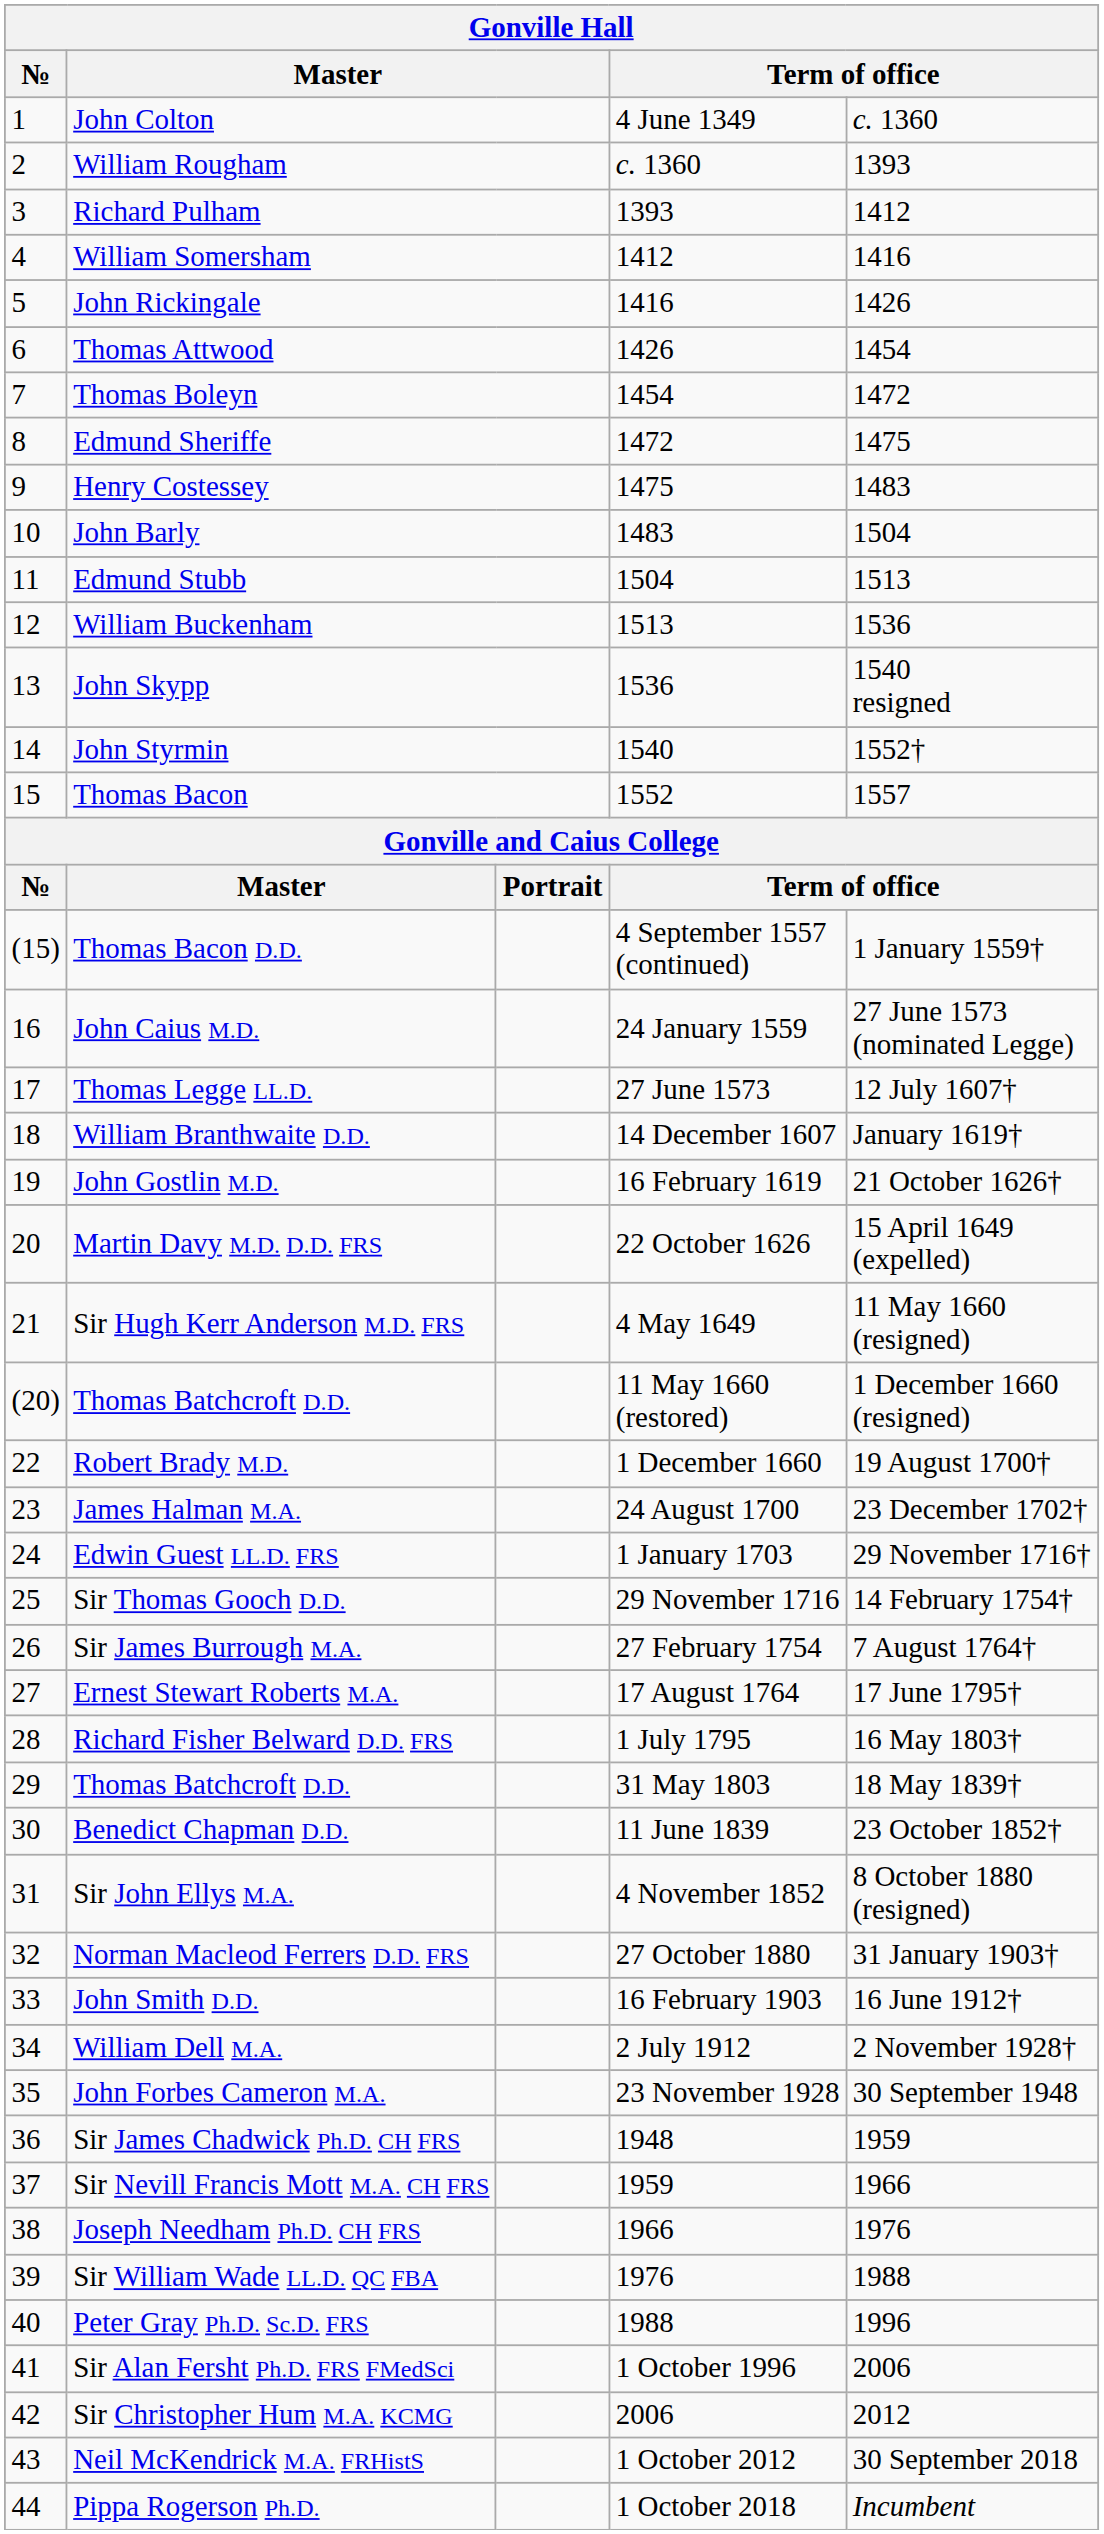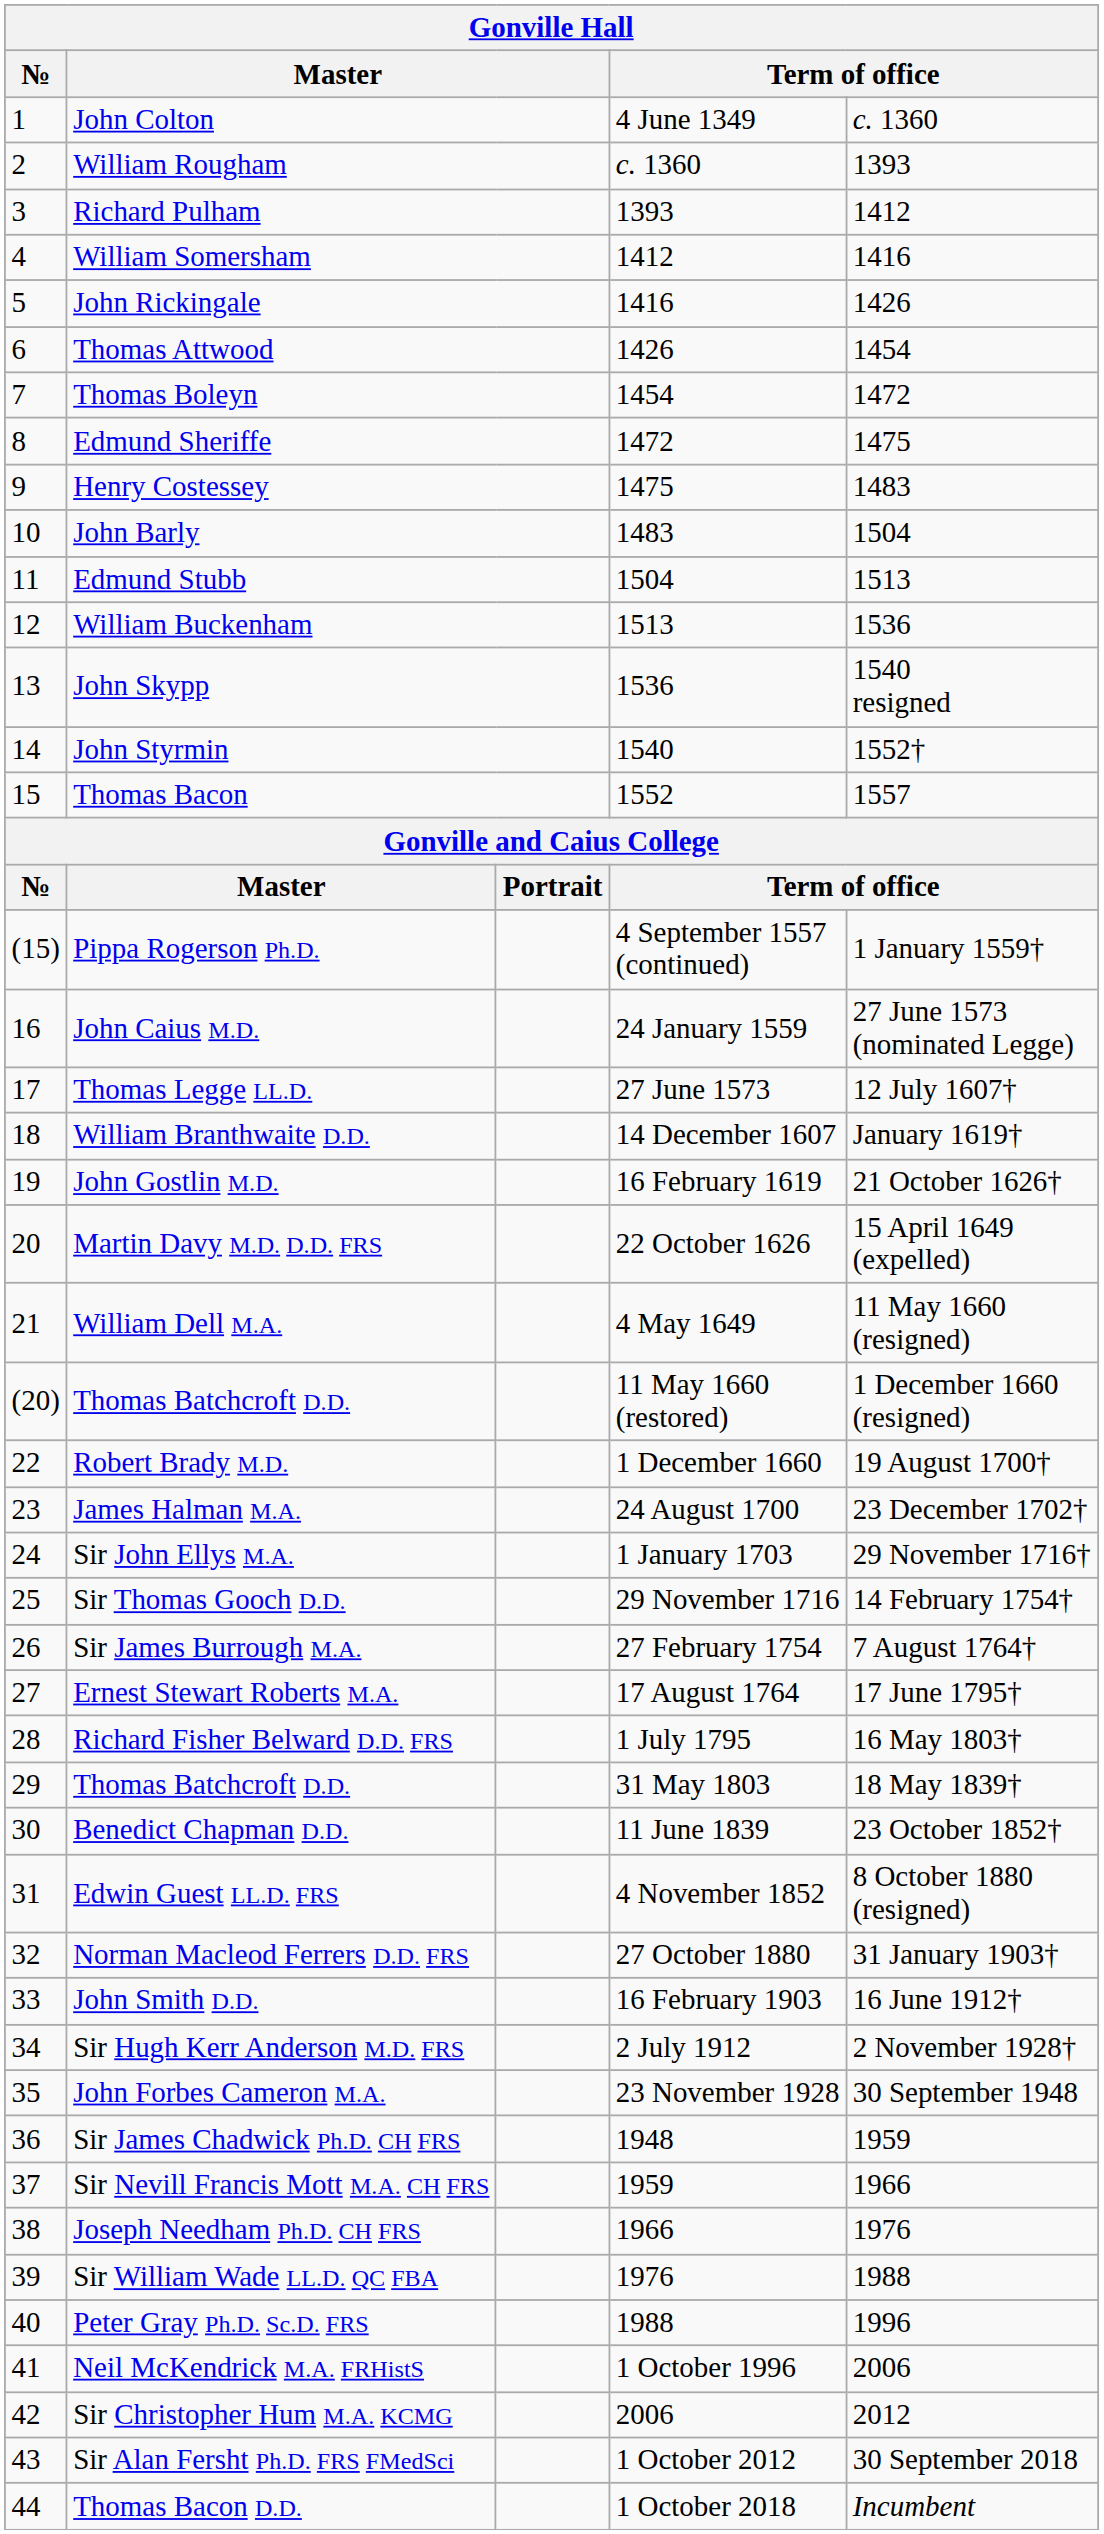 <table class="wikitable" border="0">
 <tr>
 <th colspan=5><a href='#'>Gonville Hall</a></th>
 </tr>
 <tr>
 <th>№</th>
 <th colspan=2>Master</th>
 <th colspan=2>Term of office</th>
 </tr>
 <tr>
 <td>1</td>
 <td colspan=2><a href='#'>John Colton</a></td>
 <td>4 June 1349</td>
 <td><em>c.</em> 1360</td>
 </tr>
 <tr>
 <td>2</td>
 <td colspan=2><a href='#'>William Rougham</a></td>
 <td><em>c.</em> 1360</td>
 <td>1393</td>
 </tr>
 <tr>
 <td>3</td>
 <td colspan=2><a href='#'>Richard Pulham</a></td>
 <td>1393</td>
 <td>1412</td>
 </tr>
 <tr>
 <td>4</td>
 <td colspan=2><a href='#'>William Somersham</a></td>
 <td>1412</td>
 <td>1416</td>
 </tr>
 <tr>
 <td>5</td>
 <td colspan=2><a href='#'>John Rickingale</a></td>
 <td>1416</td>
 <td>1426</td>
 </tr>
 <tr>
 <td>6</td>
 <td colspan=2><a href='#'>Thomas Attwood</a></td>
 <td>1426</td>
 <td>1454</td>
 </tr>
 <tr>
 <td>7</td>
 <td colspan=2><a href='#'>Thomas Boleyn</a></td>
 <td>1454</td>
 <td>1472</td>
 </tr>
 <tr>
 <td>8</td>
 <td colspan=2><a href='#'>Edmund Sheriffe</a></td>
 <td>1472</td>
 <td>1475</td>
 </tr>
 <tr>
 <td>9</td>
 <td colspan=2><a href='#'>Henry Costessey</a></td>
 <td>1475</td>
 <td>1483</td>
 </tr>
 <tr>
 <td>10</td>
 <td colspan=2><a href='#'>John Barly</a></td>
 <td>1483</td>
 <td>1504</td>
 </tr>
 <tr>
 <td>11</td>
 <td colspan=2><a href='#'>Edmund Stubb</a></td>
 <td>1504</td>
 <td>1513</td>
 </tr>
 <tr>
 <td>12</td>
 <td colspan=2><a href='#'>William Buckenham</a></td>
 <td>1513</td>
 <td>1536</td>
 </tr>
 <tr>
 <td>13</td>
 <td colspan=2><a href='#'>John Skypp</a></td>
 <td>1536</td>
 <td>1540<br>resigned</td>
 </tr>
 <tr>
 <td>14</td>
 <td colspan=2><a href='#'>John Styrmin</a></td>
 <td>1540</td>
 <td>1552†</td>
 </tr>
 <tr>
 <td>15</td>
 <td colspan=2><a href='#'>Thomas Bacon</a></td>
 <td>1552</td>
 <td>1557</td>
 </tr>
 <tr>
 <th colspan=5><a href='#'>Gonville and Caius College</a></th>
 </tr>
 <tr>
 <th>№</th>
 <th>Master</th>
 <th>Portrait</th>
 <th colspan=2>Term of office</th>
 </tr>
 <tr>
 <td>(15)</td>
-<td><a href='#'>Thomas Bacon</a> <small><a href='#'>D.D.</a></small></td>
+<td><a href='#'>Pippa Rogerson</a> <small><a href='#'>Ph.D.</a></small></td>
 <td></td>
 <td>4 September 1557 <br> (continued)</td>
 <td>1 January 1559†</td>
 </tr>
 <tr>
 <td>16</td>
 <td><a href='#'>John Caius</a> <small> <a href='#'>M.D.</a> </small></td>
 <td></td>
 <td>24 January 1559</td>
 <td>27 June 1573 <br> (nominated Legge)</td>
 </tr>
 <tr>
 <td>17</td>
 <td><a href='#'>Thomas Legge</a> <small> <a href='#'>LL.D.</a></small></td>
 <td></td>
 <td>27 June 1573</td>
 <td>12 July 1607†</td>
 </tr>
 <tr>
 <td>18</td>
 <td><a href='#'>William Branthwaite</a> <small><a href='#'>D.D.</a></small></td>
 <td></td>
 <td>14 December 1607</td>
 <td>January 1619†</td>
 </tr>
 <tr>
 <td>19</td>
 <td><a href='#'>John Gostlin</a> <small><a href='#'>M.D.</a> </small></td>
 <td></td>
 <td>16 February 1619</td>
 <td>21 October 1626†</td>
 </tr>
 <tr>
 <td>20</td>
 <td><a href='#'>Martin Davy</a> <small><a href='#'>M.D.</a> <a href='#'>D.D.</a> <a href='#'>FRS</a></small></td>
 <td></td>
 <td>22 October 1626</td>
 <td>15 April 1649 <br> (expelled)</td>
 </tr>
 <tr>
 <td>21</td>
-<td>Sir <a href='#'>Hugh Kerr Anderson</a> <small><a href='#'>M.D.</a> <a href='#'>FRS</a></small></td>
+<td><a href='#'>William Dell</a> <small><a href='#'>M.A.</a></small></td>
 <td></td>
 <td>4 May 1649</td>
 <td>11 May 1660 <br> (resigned)</td>
 </tr>
 <tr>
 <td>(20)</td>
 <td><a href='#'>Thomas Batchcroft</a> <small><a href='#'>D.D.</a></small></td>
 <td></td>
 <td>11 May 1660 <br> (restored)</td>
 <td>1 December 1660 <br> (resigned)</td>
 </tr>
 <tr>
 <td>22</td>
 <td><a href='#'>Robert Brady</a> <small><a href='#'>M.D.</a></small></td>
 <td></td>
 <td>1 December 1660</td>
 <td>19 August 1700†</td>
 </tr>
 <tr>
 <td>23</td>
 <td><a href='#'>James Halman</a> <small><a href='#'>M.A.</a></small></td>
 <td></td>
 <td>24 August 1700</td>
 <td>23 December 1702†</td>
 </tr>
 <tr>
 <td>24</td>
-<td><a href='#'>Edwin Guest</a> <small><a href='#'>LL.D.</a> <a href='#'>FRS</a></small></td>
+<td>Sir <a href='#'>John Ellys</a> <small><a href='#'>M.A.</a></small></td>
 <td></td>
 <td>1 January 1703</td>
 <td>29 November 1716†</td>
 </tr>
 <tr>
 <td>25</td>
 <td>Sir <a href='#'>Thomas Gooch</a> <small><a href='#'>D.D.</a></small></td>
 <td></td>
 <td>29 November 1716</td>
 <td>14 February 1754†</td>
 </tr>
 <tr>
 <td>26</td>
 <td>Sir <a href='#'>James Burrough</a> <small><a href='#'>M.A.</a></small></td>
 <td></td>
 <td>27 February 1754</td>
 <td>7 August 1764†</td>
 </tr>
 <tr>
 <td>27</td>
 <td><a href='#'>Ernest Stewart Roberts</a> <small><a href='#'>M.A.</a></small></td>
 <td></td>
 <td>17 August 1764</td>
 <td>17 June 1795†</td>
 </tr>
 <tr>
 <td>28</td>
 <td><a href='#'>Richard Fisher Belward</a> <small><a href='#'>D.D.</a> <a href='#'>FRS</a></small></td>
 <td></td>
 <td>1 July 1795</td>
 <td>16 May 1803†</td>
 </tr>
 <tr>
 <td>29</td>
 <td><a href='#'>Thomas Batchcroft</a> <small><a href='#'>D.D.</a></small></td>
 <td></td>
 <td>31 May 1803</td>
 <td>18 May 1839†</td>
 </tr>
 <tr>
 <td>30</td>
 <td><a href='#'>Benedict Chapman</a> <small><a href='#'>D.D.</a></small></td>
 <td></td>
 <td>11 June 1839</td>
 <td>23 October 1852†</td>
 </tr>
 <tr>
 <td>31</td>
-<td>Sir <a href='#'>John Ellys</a> <small><a href='#'>M.A.</a></small></td>
+<td><a href='#'>Edwin Guest</a> <small><a href='#'>LL.D.</a> <a href='#'>FRS</a></small></td>
 <td></td>
 <td>4 November 1852</td>
 <td>8 October 1880 <br> (resigned)</td>
 </tr>
 <tr>
 <td>32</td>
 <td><a href='#'>Norman Macleod Ferrers</a> <small><a href='#'>D.D.</a> <a href='#'>FRS</a></small></td>
 <td></td>
 <td>27 October 1880</td>
 <td>31 January 1903†</td>
 </tr>
 <tr>
 <td>33</td>
 <td><a href='#'>John Smith</a> <small><a href='#'>D.D.</a></small></td>
 <td></td>
 <td>16 February 1903</td>
 <td>16 June 1912†</td>
 </tr>
 <tr>
 <td>34</td>
-<td><a href='#'>William Dell</a> <small><a href='#'>M.A.</a></small></td>
+<td>Sir <a href='#'>Hugh Kerr Anderson</a> <small><a href='#'>M.D.</a> <a href='#'>FRS</a></small></td>
 <td></td>
 <td>2 July 1912</td>
 <td>2 November 1928†</td>
 </tr>
 <tr>
 <td>35</td>
 <td><a href='#'>John Forbes Cameron</a> <small><a href='#'>M.A.</a></small></td>
 <td></td>
 <td>23 November 1928</td>
 <td>30 September 1948</td>
 </tr>
 <tr>
 <td>36</td>
 <td>Sir <a href='#'>James Chadwick</a> <small><a href='#'>Ph.D.</a> <a href='#'>CH</a> <a href='#'>FRS</a></small></td>
 <td></td>
 <td>1948</td>
 <td>1959</td>
 </tr>
 <tr>
 <td>37</td>
 <td>Sir <a href='#'>Nevill Francis Mott</a> <small><a href='#'>M.A.</a> <a href='#'>CH</a> <a href='#'>FRS</a></small></td>
 <td></td>
 <td>1959</td>
 <td>1966</td>
 </tr>
 <tr>
 <td>38</td>
 <td><a href='#'>Joseph Needham</a> <small><a href='#'>Ph.D.</a> <a href='#'>CH</a> <a href='#'>FRS</a></small></td>
 <td></td>
 <td>1966</td>
 <td>1976</td>
 </tr>
 <tr>
 <td>39</td>
 <td>Sir <a href='#'>William Wade</a> <small><a href='#'>LL.D.</a> <a href='#'>QC</a> <a href='#'>FBA</a></small></td>
 <td></td>
 <td>1976</td>
 <td>1988</td>
 </tr>
 <tr>
 <td>40</td>
 <td><a href='#'>Peter Gray</a> <small><a href='#'>Ph.D.</a> <a href='#'>Sc.D.</a> <a href='#'>FRS</a></small></td>
 <td></td>
 <td>1988</td>
 <td>1996</td>
 </tr>
 <tr>
 <td>41</td>
-<td>Sir <a href='#'>Alan Fersht</a> <small><a href='#'>Ph.D.</a> <a href='#'>FRS</a> <a href='#'>FMedSci</a></small></td>
+<td><a href='#'>Neil McKendrick</a> <small><a href='#'>M.A.</a> <a href='#'>FRHistS</a></small></td>
 <td></td>
 <td>1 October 1996</td>
 <td>2006</td>
 </tr>
 <tr>
 <td>42</td>
 <td>Sir <a href='#'>Christopher Hum</a> <small><a href='#'>M.A.</a> <a href='#'>KCMG</a></small></td>
 <td></td>
 <td>2006</td>
 <td>2012</td>
 </tr>
 <tr>
 <td>43</td>
-<td><a href='#'>Neil McKendrick</a> <small><a href='#'>M.A.</a> <a href='#'>FRHistS</a></small></td>
+<td>Sir <a href='#'>Alan Fersht</a> <small><a href='#'>Ph.D.</a> <a href='#'>FRS</a> <a href='#'>FMedSci</a></small></td>
 <td></td>
 <td>1 October 2012</td>
 <td>30 September 2018</td>
 </tr>
 <tr>
 <td>44</td>
-<td><a href='#'>Pippa Rogerson</a> <small><a href='#'>Ph.D.</a></small></td>
+<td><a href='#'>Thomas Bacon</a> <small><a href='#'>D.D.</a></small></td>
 <td></td>
 <td>1 October 2018</td>
 <td><em>Incumbent</em></td>
 </tr>
 </table>
